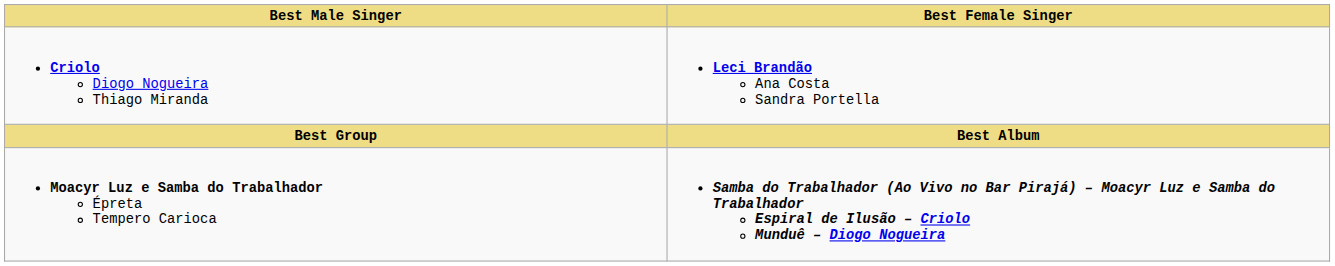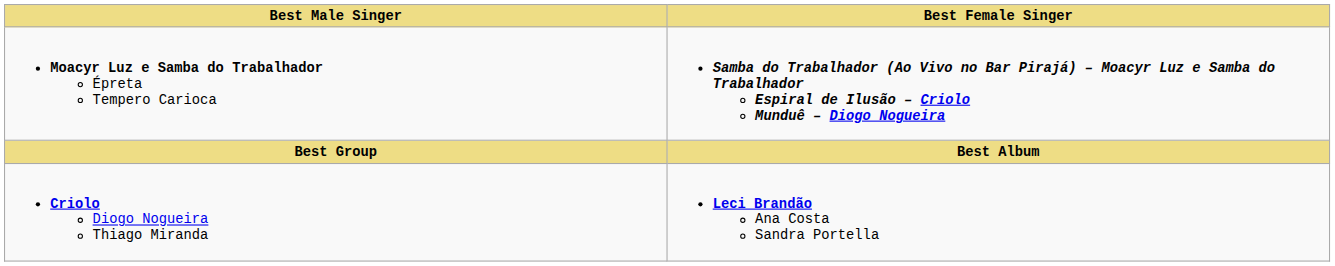 <table class="wikitable" style="width=">
 <tr>
 <th style="background:#EEDD85; width:50%">Best Male Singer</th>
 <th style="background:#EEDD85; width:50%">Best Female Singer</th>
 </tr>
 <tr>
-<td style="vertical-align:top"><br><ul><li><strong><a href='#'>Criolo</a></strong><ul><li><a href='#'>Diogo Nogueira</a></li><li>Thiago Miranda</li></ul></li></ul></td>
-<td style="vertical-align:top"><br><ul><li><strong><a href='#'>Leci Brandão</a></strong><ul><li>Ana Costa</li><li>Sandra Portella</li></ul></li></ul></td>
+<td style="vertical-align:top"><br><ul><li><strong>Moacyr Luz e Samba do Trabalhador</strong><ul><li>Épreta</li><li>Tempero Carioca</li></ul></li></ul></td>
+<td style="vertical-align:top"><br><ul><li><strong><em>Samba do Trabalhador (Ao Vivo no Bar Pirajá)<em> – Moacyr Luz e Samba do Trabalhador<strong><ul><li></em>Espiral de Ilusão<em> – <a href='#'>Criolo</a></li><li></em>Munduê<em> – <a href='#'>Diogo Nogueira</a></li></ul></li></ul></td>
 </tr>
 <tr>
 <th style="background:#EEDD85; width:50%">Best Group</th>
 <th style="background:#EEDD85; width:50%">Best Album</th>
 </tr>
 <tr>
-<td style="vertical-align:top"><br><ul><li><strong>Moacyr Luz e Samba do Trabalhador</strong><ul><li>Épreta</li><li>Tempero Carioca</li></ul></li></ul></td>
-<td style="vertical-align:top"><br><ul><li><strong><em>Samba do Trabalhador (Ao Vivo no Bar Pirajá)<em> – Moacyr Luz e Samba do Trabalhador<strong><ul><li></em>Espiral de Ilusão<em> – <a href='#'>Criolo</a></li><li></em>Munduê<em> – <a href='#'>Diogo Nogueira</a></li></ul></li></ul></td>
+<td style="vertical-align:top"><br><ul><li><strong><a href='#'>Criolo</a></strong><ul><li><a href='#'>Diogo Nogueira</a></li><li>Thiago Miranda</li></ul></li></ul></td>
+<td style="vertical-align:top"><br><ul><li><strong><a href='#'>Leci Brandão</a></strong><ul><li>Ana Costa</li><li>Sandra Portella</li></ul></li></ul></td>
 </tr>
 </table>
